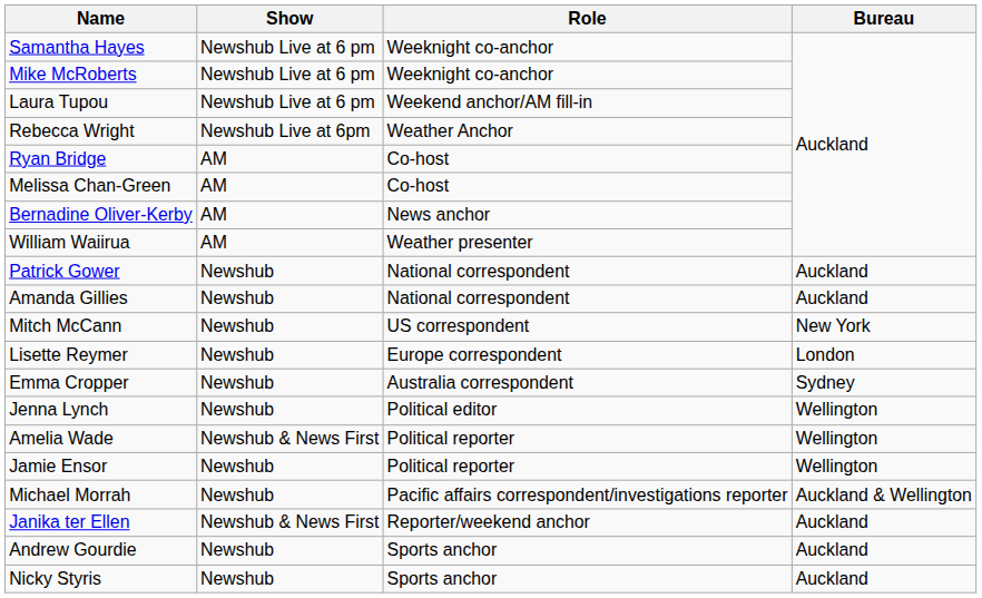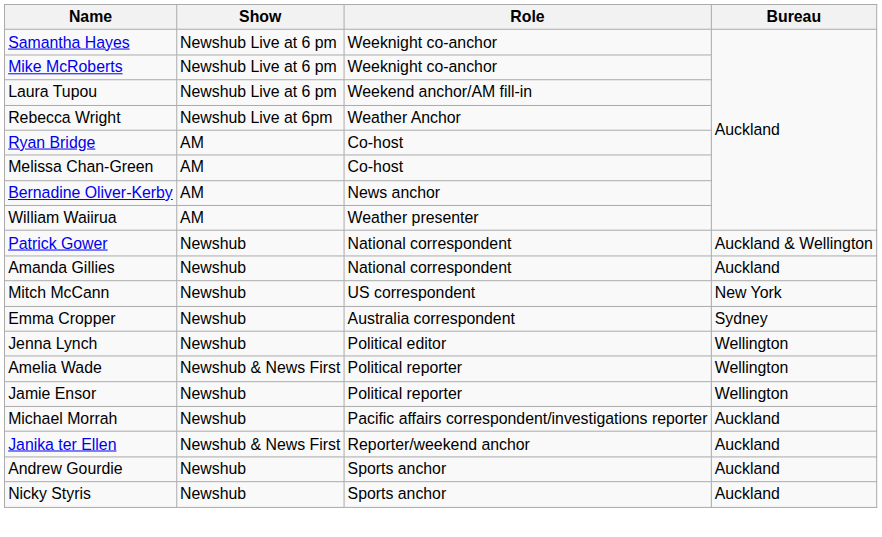 <table class=wikitable>
 <tr>
 <th>Name</th>
 <th>Show</th>
 <th>Role</th>
 <th>Bureau</th>
 </tr>
 <tr>
 <td><a href='#'>Samantha Hayes</a></td>
 <td>Newshub Live at 6 pm</td>
 <td>Weeknight co-anchor</td>
 <td rowspan="8">Auckland</td>
 </tr>
 <tr>
 <td><a href='#'>Mike McRoberts</a></td>
 <td>Newshub Live at 6 pm</td>
 <td>Weeknight co-anchor</td>
 </tr>
 <tr>
 <td>Laura Tupou</td>
 <td>Newshub Live at 6 pm</td>
 <td>Weekend anchor/AM fill-in</td>
 </tr>
 <tr>
 <td>Rebecca Wright</td>
 <td>Newshub  Live at 6pm</td>
 <td>Weather Anchor</td>
 </tr>
 <tr>
 <td><a href='#'>Ryan Bridge</a></td>
 <td>AM</td>
 <td>Co-host</td>
 </tr>
 <tr>
 <td>Melissa Chan-Green</td>
 <td>AM</td>
 <td>Co-host</td>
 </tr>
 <tr>
 <td><a href='#'>Bernadine Oliver-Kerby</a></td>
 <td>AM</td>
 <td>News anchor</td>
 </tr>
 <tr>
 <td>William Waiirua</td>
 <td>AM</td>
 <td>Weather presenter</td>
 </tr>
 <tr>
 <td><a href='#'>Patrick Gower</a></td>
 <td>Newshub</td>
 <td>National correspondent</td>
-<td>Auckland</td>
+<td>Auckland & Wellington</td>
 </tr>
 <tr>
 <td>Amanda Gillies</td>
 <td>Newshub</td>
 <td>National correspondent</td>
 <td>Auckland</td>
 </tr>
 <tr>
 <td>Mitch McCann</td>
 <td>Newshub</td>
 <td>US correspondent</td>
 <td>New York</td>
-</tr>
-<tr>
-<td>Lisette Reymer</td>
-<td>Newshub</td>
-<td>Europe correspondent</td>
-<td>London</td>
 </tr>
 <tr>
 <td>Emma Cropper</td>
 <td>Newshub</td>
 <td>Australia correspondent</td>
 <td>Sydney</td>
 </tr>
 <tr>
 <td>Jenna Lynch</td>
 <td>Newshub</td>
 <td>Political editor</td>
 <td>Wellington</td>
 </tr>
 <tr>
 <td>Amelia Wade</td>
 <td>Newshub & News First</td>
 <td>Political reporter</td>
 <td>Wellington</td>
 </tr>
 <tr>
 <td>Jamie Ensor</td>
 <td>Newshub</td>
 <td>Political reporter</td>
 <td>Wellington</td>
 </tr>
 <tr>
 <td>Michael Morrah</td>
 <td>Newshub</td>
 <td>Pacific affairs correspondent/investigations reporter</td>
-<td>Auckland & Wellington</td>
+<td>Auckland</td>
 </tr>
 <tr>
 <td><a href='#'>Janika ter Ellen</a></td>
 <td>Newshub & News First</td>
 <td>Reporter/weekend anchor</td>
 <td>Auckland</td>
 </tr>
 <tr>
 <td>Andrew Gourdie</td>
 <td>Newshub</td>
 <td>Sports anchor</td>
 <td>Auckland</td>
 </tr>
 <tr>
 <td>Nicky Styris</td>
 <td>Newshub</td>
 <td>Sports anchor</td>
 <td>Auckland</td>
 </tr>
 </table>
